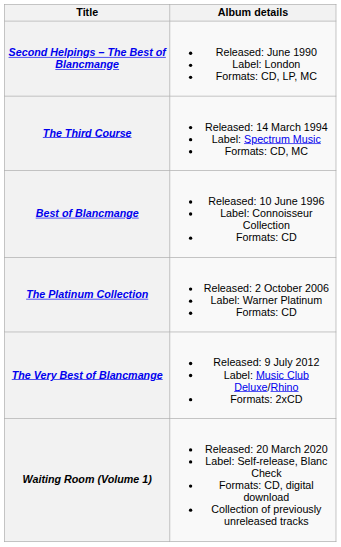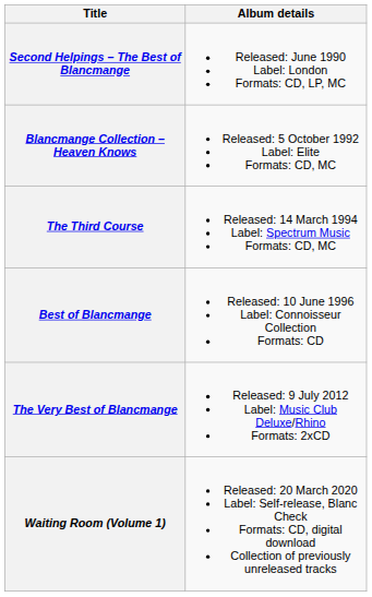 <table class="wikitable plainrowheaders" style="text-align:center;">
 <tr>
 <th scope="col" style="width:15em;">Title</th>
 <th scope="col" style="width:15em;">Album details</th>
 </tr>
 <tr>
 <th scope="row"><em><a href='#'>Second Helpings – The Best of Blancmange</a></em></th>
 <td><br><ul><li>Released: June 1990</li><li>Label: London</li><li>Formats: CD, LP, MC</li></ul></td>
 </tr>
 <tr>
+<th scope="row"><em><a href='#'>Blancmange Collection – Heaven Knows</a></em></th>
+<td><br><ul><li>Released: 5 October 1992</li><li>Label: Elite</li><li>Formats: CD, MC</li></ul></td>
+</tr>
+<tr>
 <th scope="row"><em><a href='#'>The Third Course</a></em></th>
 <td><br><ul><li>Released: 14 March 1994</li><li>Label: <a href='#'>Spectrum Music</a></li><li>Formats: CD, MC</li></ul></td>
 </tr>
 <tr>
 <th scope="row"><em><a href='#'>Best of Blancmange</a></em></th>
 <td><br><ul><li>Released: 10 June 1996</li><li>Label: Connoisseur Collection</li><li>Formats: CD</li></ul></td>
-</tr>
-<tr>
-<th scope="row"><em><a href='#'>The Platinum Collection</a></em></th>
-<td><br><ul><li>Released: 2 October 2006</li><li>Label: Warner Platinum</li><li>Formats: CD</li></ul></td>
 </tr>
 <tr>
 <th scope="row"><em><a href='#'>The Very Best of Blancmange</a></em></th>
 <td><br><ul><li>Released: 9 July 2012</li><li>Label: <a href='#'>Music Club Deluxe</a>/<a href='#'>Rhino</a></li><li>Formats: 2xCD</li></ul></td>
 </tr>
 <tr>
 <th scope="row"><em>Waiting Room (Volume 1)</em></th>
 <td><br><ul><li>Released: 20 March 2020</li><li>Label: Self-release, Blanc Check</li><li>Formats: CD, digital download</li><li>Collection of previously unreleased tracks</li></ul></td>
 </tr>
 </table>
